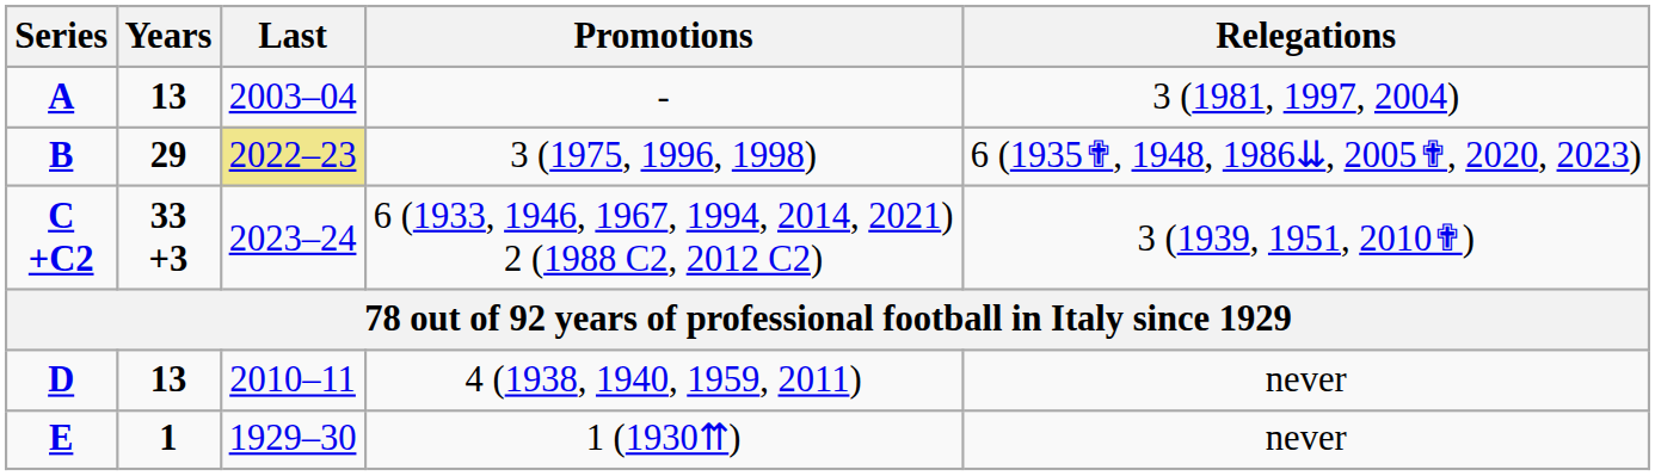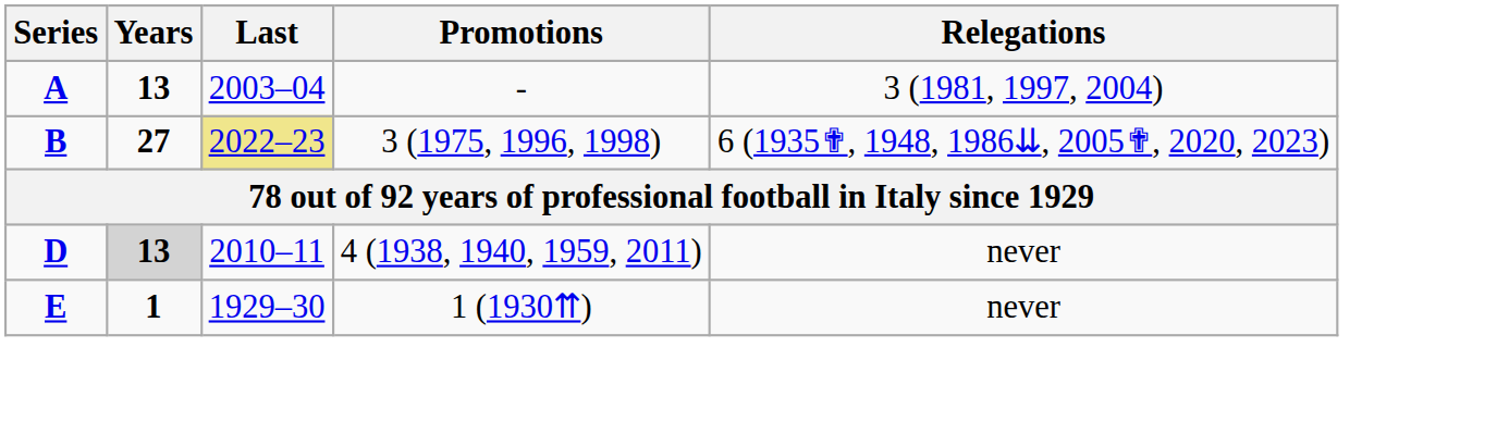 <table class="wikitable sortable" style="font-size:90%; text-align: center;">
 <tr>
 <th>Series</th>
 <th>Years</th>
 <th>Last</th>
 <th>Promotions</th>
 <th>Relegations</th>
 </tr>
 <tr>
 <td align=center><strong><a href='#'>A</a></strong></td>
 <td><strong>13</strong></td>
 <td><a href='#'>2003–04</a></td>
 <td>-</td>
 <td> 3 (<a href='#'>1981</a>, <a href='#'>1997</a>, <a href='#'>2004</a>)</td>
 </tr>
 <tr>
 <td align=center><strong><a href='#'>B</a></strong></td>
-<td><strong>29</strong></td>
+<td><strong>27</strong></td>
 <td style="background: khaki;"><a href='#'>2022–23</a></td>
 <td> 3 (<a href='#'>1975</a>, <a href='#'>1996</a>, <a href='#'>1998</a>)</td>
 <td> 6 (<a href='#'>1935✟</a>, <a href='#'>1948</a>, <a href='#'>1986⇊</a>, <a href='#'>2005✟</a>, <a href='#'>2020</a>, <a href='#'>2023</a>)</td>
-</tr>
-<tr>
-<td align=center><strong><a href='#'>C</a><br><a href='#'>+C2</a></strong></td>
-<td><strong>33<br>+3</strong></td>
-<td><a href='#'>2023–24</a></td>
-<td> 6 (<a href='#'>1933</a>, <a href='#'>1946</a>, <a href='#'>1967</a>, <a href='#'>1994</a>, <a href='#'>2014</a>, <a href='#'>2021</a>)<br> 2 (<a href='#'>1988 C2</a>, <a href='#'>2012 C2</a>)</td>
-<td> 3 (<a href='#'>1939</a>, <a href='#'>1951</a>, <a href='#'>2010✟</a>)</td>
 </tr>
 <tr>
 <th colspan=5>78 out of 92 years of professional football in Italy since 1929</th>
 </tr>
 <tr>
 <td align=center><strong><a href='#'>D</a></strong></td>
-<td><strong>13</strong></td>
+<td style="background: lightgrey;"><strong>13</strong></td>
 <td><a href='#'>2010–11</a></td>
 <td> 4 (<a href='#'>1938</a>, <a href='#'>1940</a>, <a href='#'>1959</a>, <a href='#'>2011</a>)</td>
 <td>never</td>
 </tr>
 <tr>
 <td align=center><strong><a href='#'>E</a></strong></td>
 <td><strong>1</strong></td>
 <td><a href='#'>1929–30</a></td>
 <td> 1 (<a href='#'>1930⇈</a>)</td>
 <td>never</td>
 </tr>
 </table>
